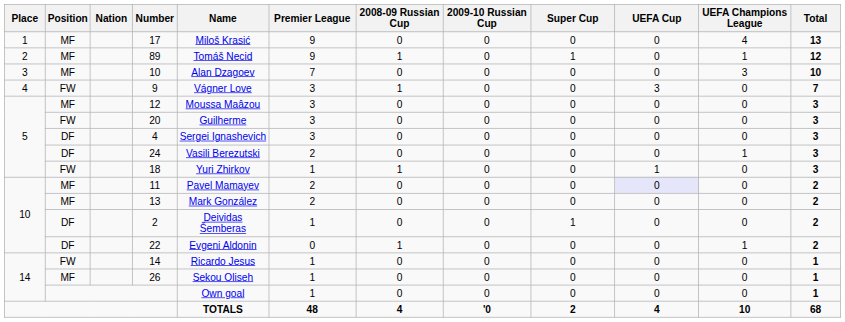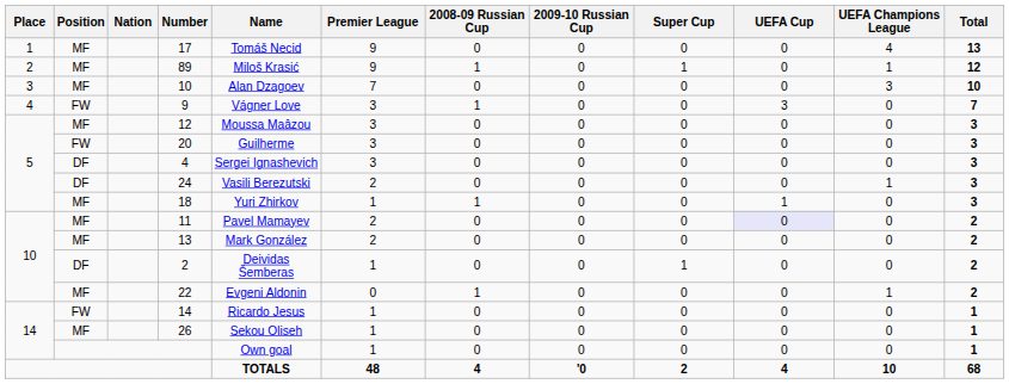 <table class="wikitable" style="font-size: 95%; text-align: center;">
 <tr>
 <th width=60>Place</th>
 <th width=60>Position</th>
 <th width=60>Nation</th>
 <th width=60>Number</th>
 <th width=150>Name</th>
 <th width=150>Premier League</th>
 <th width=150>2008-09 Russian Cup</th>
 <th width=150>2009-10 Russian Cup</th>
 <th width=150>Super Cup</th>
 <th width=150>UEFA Cup</th>
 <th width=150>UEFA Champions League</th>
 <th width=80><strong>Total</strong></th>
 </tr>
 <tr>
 <td>1</td>
 <td>MF</td>
 <td></td>
 <td>17</td>
-<td><a href='#'>Miloš Krasić</a></td>
+<td><a href='#'>Tomáš Necid</a></td>
 <td>9</td>
 <td>0</td>
 <td>0</td>
 <td>0</td>
 <td>0</td>
 <td>4</td>
 <td><strong>13</strong></td>
 </tr>
 <tr>
 <td>2</td>
 <td>MF</td>
 <td></td>
 <td>89</td>
-<td><a href='#'>Tomáš Necid</a></td>
+<td><a href='#'>Miloš Krasić</a></td>
 <td>9</td>
 <td>1</td>
 <td>0</td>
 <td>1</td>
 <td>0</td>
 <td>1</td>
 <td><strong>12</strong></td>
 </tr>
 <tr>
 <td>3</td>
 <td>MF</td>
 <td></td>
 <td>10</td>
 <td><a href='#'>Alan Dzagoev</a></td>
 <td>7</td>
 <td>0</td>
 <td>0</td>
 <td>0</td>
 <td>0</td>
 <td>3</td>
 <td><strong>10</strong></td>
 </tr>
 <tr>
 <td>4</td>
 <td>FW</td>
 <td></td>
 <td>9</td>
 <td><a href='#'>Vágner Love</a></td>
 <td>3</td>
 <td>1</td>
 <td>0</td>
 <td>0</td>
 <td>3</td>
 <td>0</td>
 <td><strong>7</strong></td>
 </tr>
 <tr>
 <td rowspan="5">5</td>
 <td>MF</td>
 <td></td>
 <td>12</td>
 <td><a href='#'>Moussa Maâzou</a></td>
 <td>3</td>
 <td>0</td>
 <td>0</td>
 <td>0</td>
 <td>0</td>
 <td>0</td>
 <td><strong>3</strong></td>
 </tr>
 <tr>
 <td>FW</td>
 <td></td>
 <td>20</td>
 <td><a href='#'>Guilherme</a></td>
 <td>3</td>
 <td>0</td>
 <td>0</td>
 <td>0</td>
 <td>0</td>
 <td>0</td>
 <td><strong>3</strong></td>
 </tr>
 <tr>
 <td>DF</td>
 <td></td>
 <td>4</td>
 <td><a href='#'>Sergei Ignashevich</a></td>
 <td>3</td>
 <td>0</td>
 <td>0</td>
 <td>0</td>
 <td>0</td>
 <td>0</td>
 <td><strong>3</strong></td>
 </tr>
 <tr>
 <td>DF</td>
 <td></td>
 <td>24</td>
 <td><a href='#'>Vasili Berezutski</a></td>
 <td>2</td>
 <td>0</td>
 <td>0</td>
 <td>0</td>
 <td>0</td>
 <td>1</td>
 <td><strong>3</strong></td>
 </tr>
 <tr>
-<td>FW</td>
+<td>MF</td>
 <td></td>
 <td>18</td>
 <td><a href='#'>Yuri Zhirkov</a></td>
 <td>1</td>
 <td>1</td>
 <td>0</td>
 <td>0</td>
 <td>1</td>
 <td>0</td>
 <td><strong>3</strong></td>
 </tr>
 <tr>
 <td rowspan="4">10</td>
 <td>MF</td>
 <td></td>
 <td>11</td>
 <td><a href='#'>Pavel Mamayev</a></td>
 <td>2</td>
 <td>0</td>
 <td>0</td>
 <td>0</td>
 <td style="background: lavender;">0</td>
 <td>0</td>
 <td><strong>2</strong></td>
 </tr>
 <tr>
 <td>MF</td>
 <td></td>
 <td>13</td>
 <td><a href='#'>Mark González</a></td>
 <td>2</td>
 <td>0</td>
 <td>0</td>
 <td>0</td>
 <td>0</td>
 <td>0</td>
 <td><strong>2</strong></td>
 </tr>
 <tr>
 <td>DF</td>
 <td></td>
 <td>2</td>
 <td><a href='#'>Deividas Šemberas</a></td>
 <td>1</td>
 <td>0</td>
 <td>0</td>
 <td>1</td>
 <td>0</td>
 <td>0</td>
 <td><strong>2</strong></td>
 </tr>
 <tr>
-<td>DF</td>
+<td>MF</td>
 <td></td>
 <td>22</td>
 <td><a href='#'>Evgeni Aldonin</a></td>
 <td>0</td>
 <td>1</td>
 <td>0</td>
 <td>0</td>
 <td>0</td>
 <td>1</td>
 <td><strong>2</strong></td>
 </tr>
 <tr>
 <td rowspan="3">14</td>
 <td>FW</td>
 <td></td>
 <td>14</td>
 <td><a href='#'>Ricardo Jesus</a></td>
 <td>1</td>
 <td>0</td>
 <td>0</td>
 <td>0</td>
 <td>0</td>
 <td>0</td>
 <td><strong>1</strong></td>
 </tr>
 <tr>
 <td>MF</td>
 <td></td>
 <td>26</td>
 <td><a href='#'>Sekou Oliseh</a></td>
 <td>1</td>
 <td>0</td>
 <td>0</td>
 <td>0</td>
 <td>0</td>
 <td>0</td>
 <td><strong>1</strong></td>
 </tr>
 <tr>
 <td colspan="3"></td>
 <td><a href='#'>Own goal</a></td>
 <td>1</td>
 <td>0</td>
 <td>0</td>
 <td>0</td>
 <td>0</td>
 <td>0</td>
 <td><strong>1</strong></td>
 </tr>
 <tr>
 <td colspan="4"></td>
 <td><strong>TOTALS</strong></td>
 <td><strong>48</strong></td>
 <td><strong>4</strong></td>
 <td><strong>'0</strong></td>
 <td><strong>2</strong></td>
 <td><strong>4</strong></td>
 <td><strong>10</strong></td>
 <td><strong>68</strong></td>
 </tr>
 </table>
